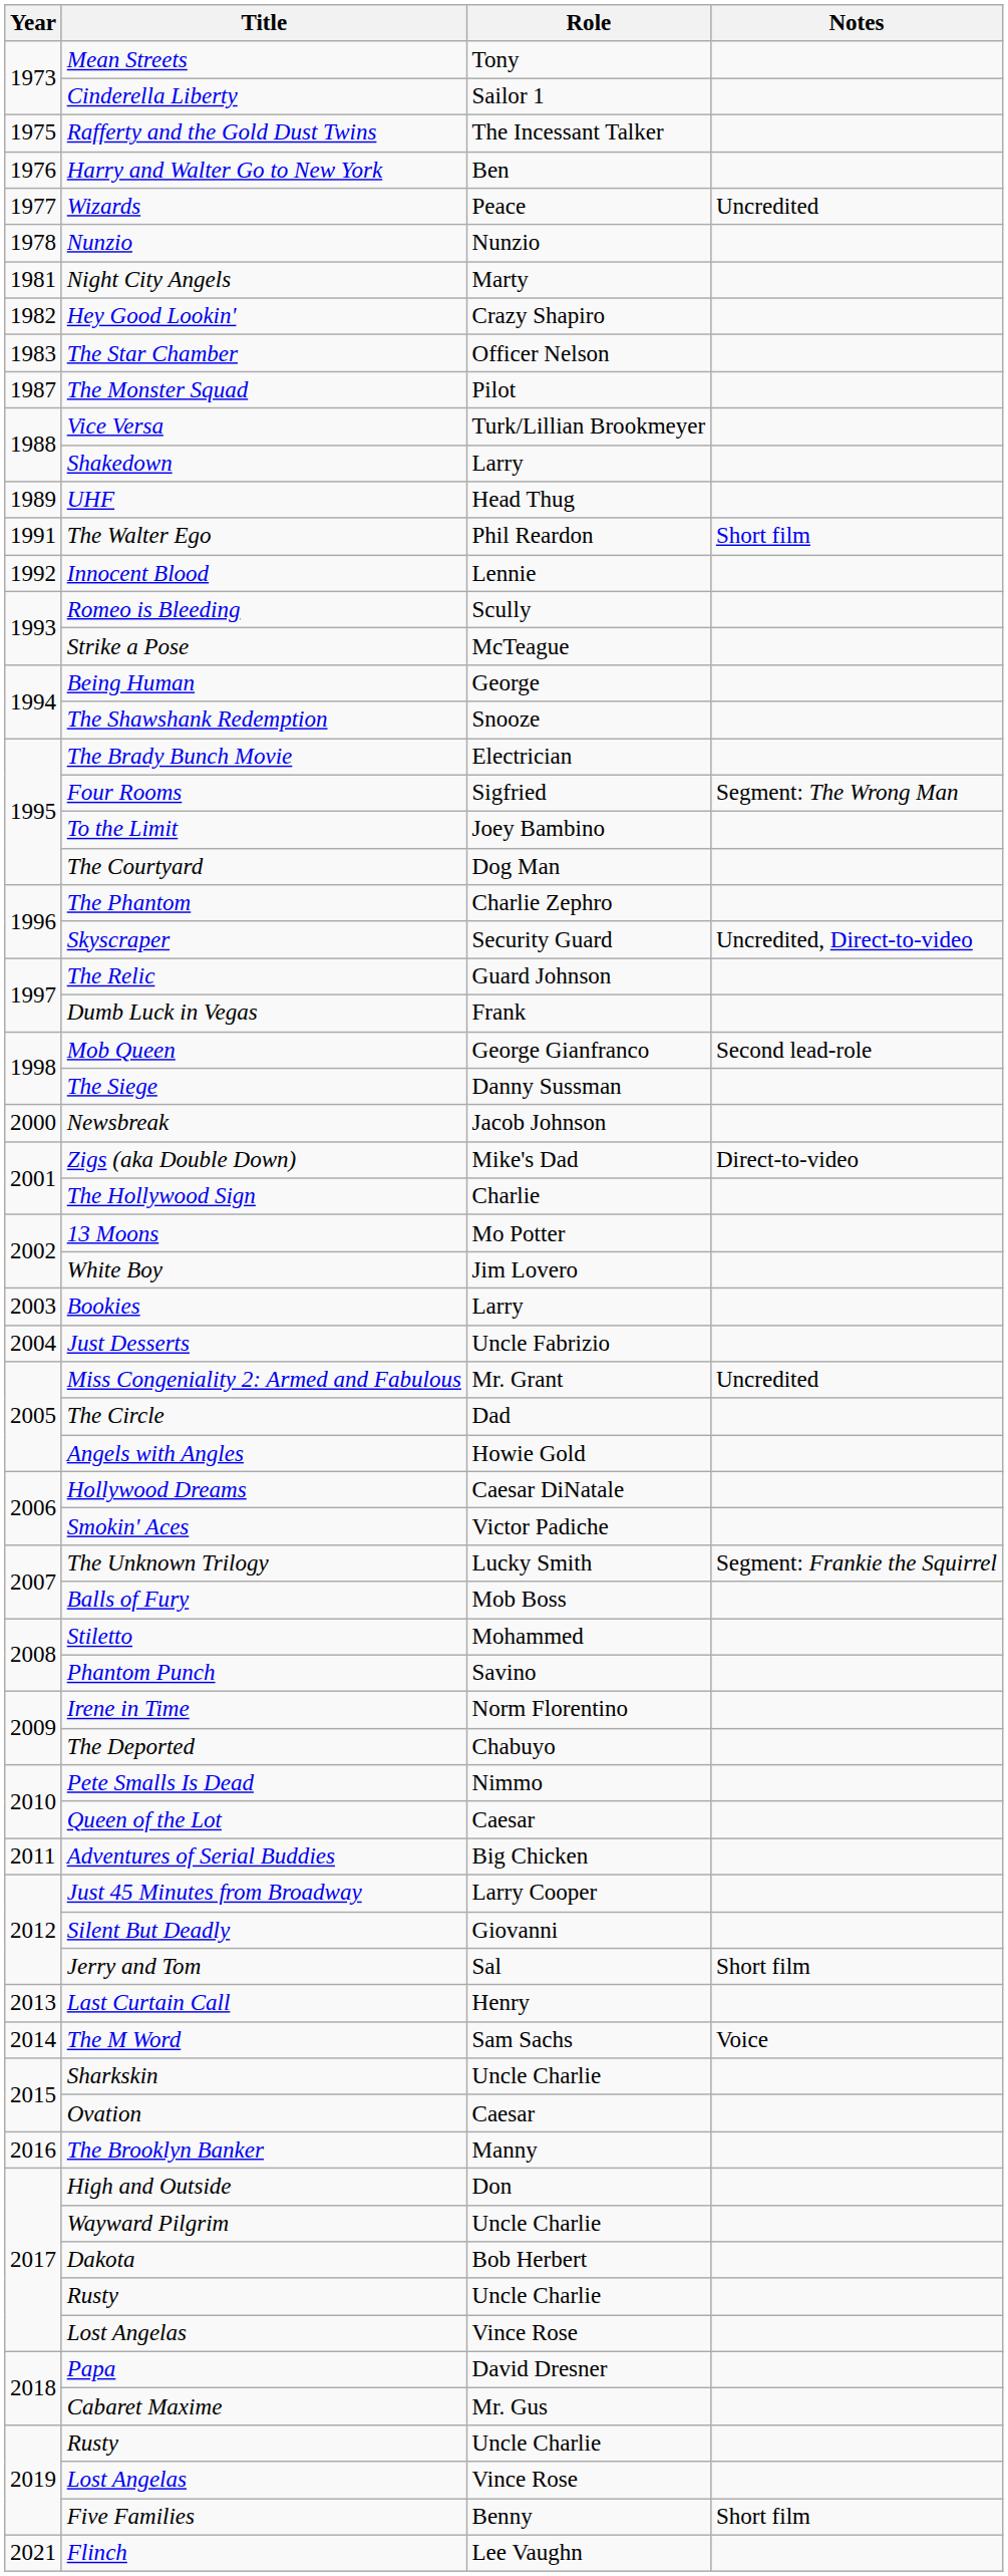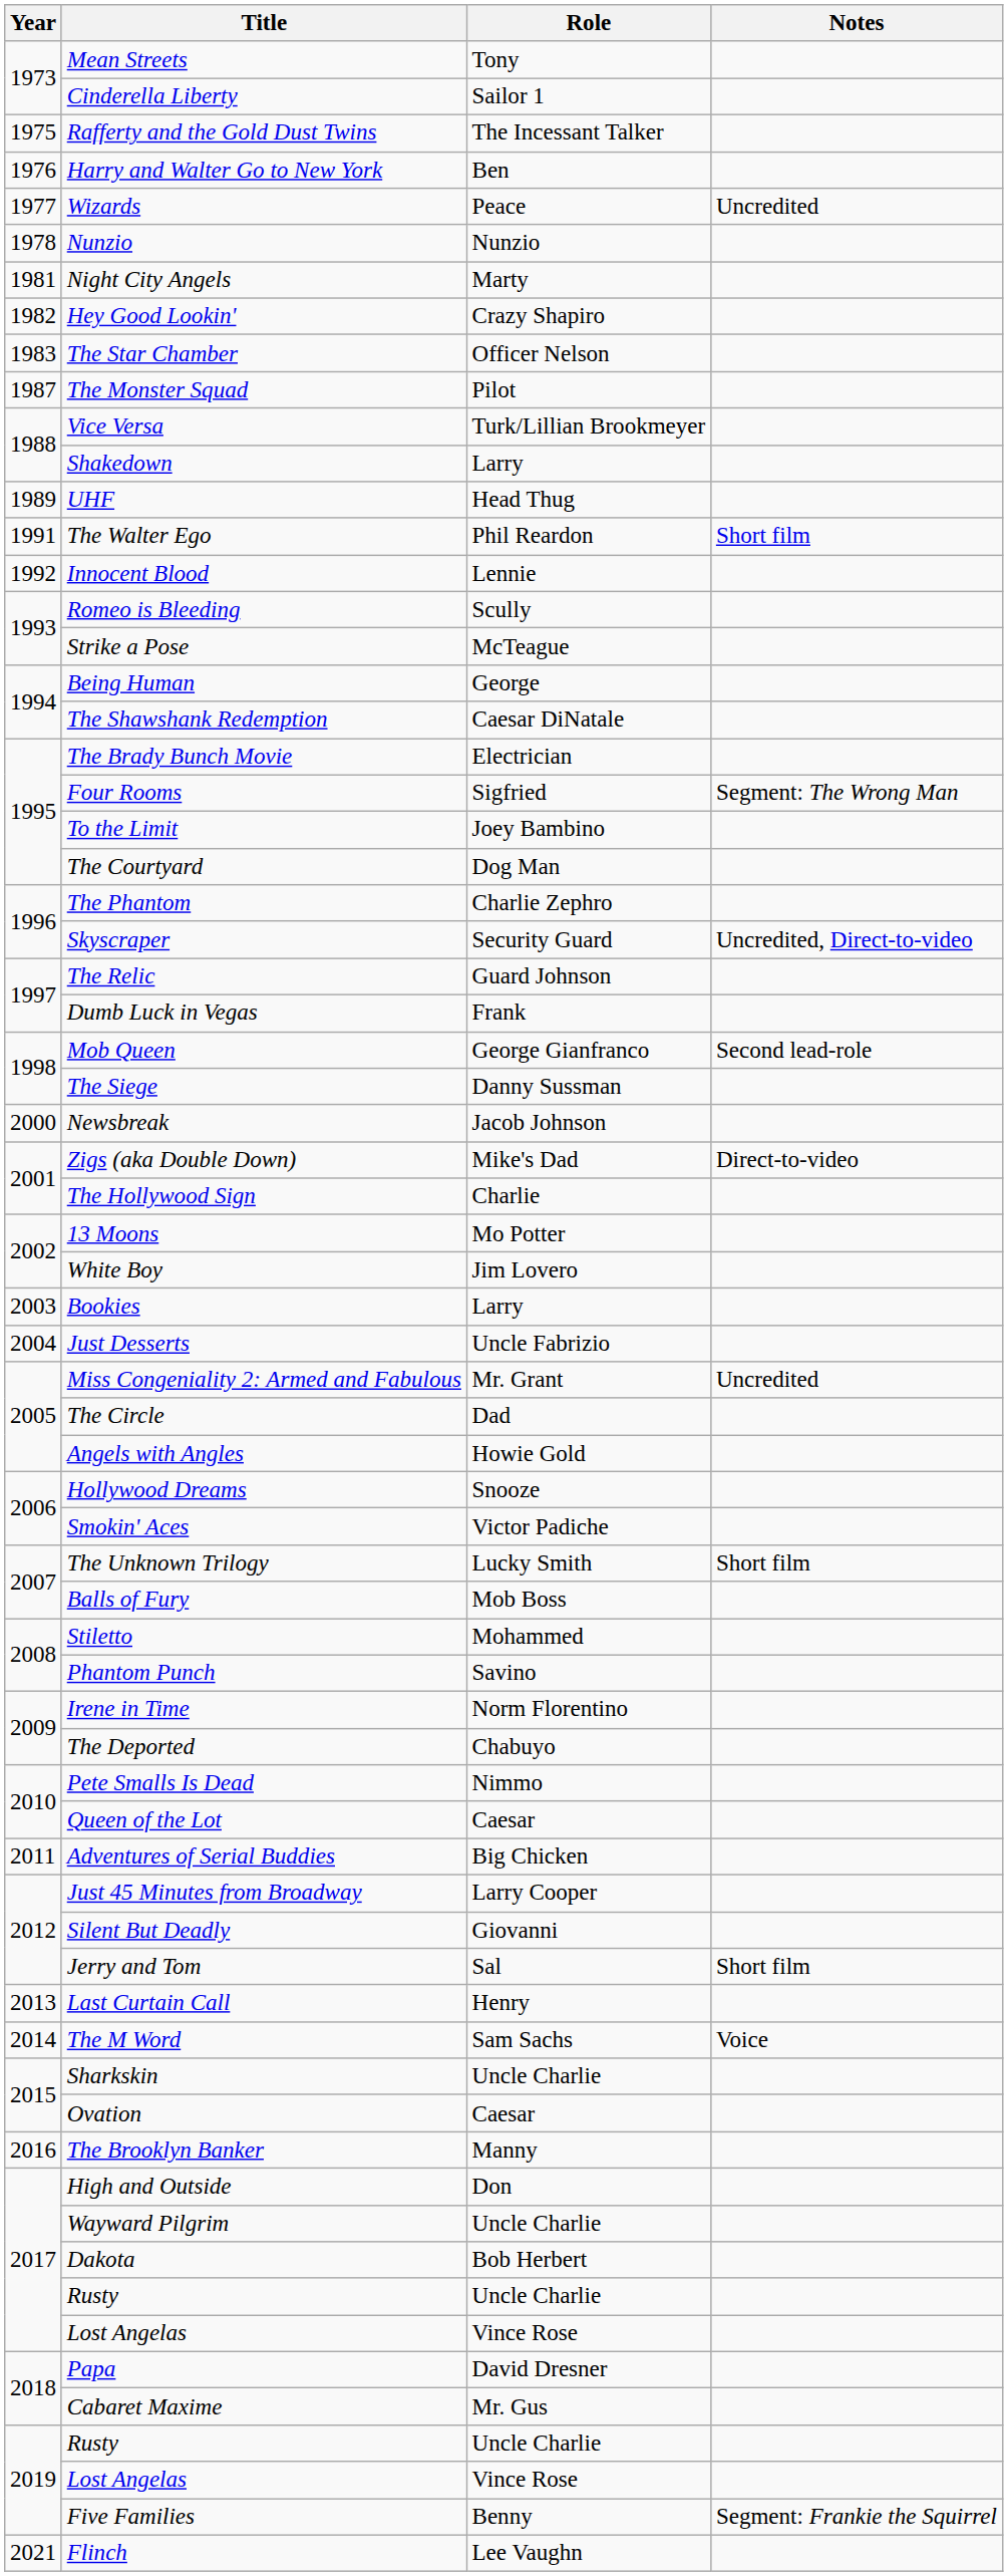 <table class="wikitable sortable">
 <tr>
 <th>Year</th>
 <th>Title</th>
 <th>Role</th>
 <th class="unsortable">Notes</th>
 </tr>
 <tr>
 <td rowspan=2>1973</td>
 <td><em><a href='#'>Mean Streets</a></em></td>
 <td>Tony</td>
 <td></td>
 </tr>
 <tr>
 <td><em><a href='#'>Cinderella Liberty</a></em></td>
 <td>Sailor 1</td>
 <td></td>
 </tr>
 <tr>
 <td>1975</td>
 <td><em><a href='#'>Rafferty and the Gold Dust Twins</a></em></td>
 <td>The Incessant Talker</td>
 <td></td>
 </tr>
 <tr>
 <td>1976</td>
 <td><em><a href='#'>Harry and Walter Go to New York</a></em></td>
 <td>Ben</td>
 <td></td>
 </tr>
 <tr>
 <td>1977</td>
 <td><em><a href='#'>Wizards</a></em></td>
 <td>Peace</td>
 <td>Uncredited</td>
 </tr>
 <tr>
 <td>1978</td>
 <td><em><a href='#'>Nunzio</a></em></td>
 <td>Nunzio</td>
 <td></td>
 </tr>
 <tr>
 <td>1981</td>
 <td><em>Night City Angels</em></td>
 <td>Marty</td>
 <td></td>
 </tr>
 <tr>
 <td>1982</td>
 <td><em><a href='#'>Hey Good Lookin'</a></em></td>
 <td>Crazy Shapiro</td>
 <td></td>
 </tr>
 <tr>
 <td>1983</td>
 <td><em><a href='#'>The Star Chamber</a></em></td>
 <td>Officer Nelson</td>
 <td></td>
 </tr>
 <tr>
 <td>1987</td>
 <td><em><a href='#'>The Monster Squad</a></em></td>
 <td>Pilot</td>
 <td></td>
 </tr>
 <tr>
 <td rowspan=2>1988</td>
 <td><em><a href='#'>Vice Versa</a></em></td>
 <td>Turk/Lillian Brookmeyer</td>
 <td></td>
 </tr>
 <tr>
 <td><em><a href='#'>Shakedown</a></em></td>
 <td>Larry</td>
 <td></td>
 </tr>
 <tr>
 <td>1989</td>
 <td><em><a href='#'>UHF</a></em></td>
 <td>Head Thug</td>
 <td></td>
 </tr>
 <tr>
 <td>1991</td>
 <td><em>The Walter Ego</em></td>
 <td>Phil Reardon</td>
 <td><a href='#'>Short film</a></td>
 </tr>
 <tr>
 <td>1992</td>
 <td><em><a href='#'>Innocent Blood</a></em></td>
 <td>Lennie</td>
 <td></td>
 </tr>
 <tr>
 <td rowspan=2>1993</td>
 <td><em><a href='#'>Romeo is Bleeding</a></em></td>
 <td>Scully</td>
 <td></td>
 </tr>
 <tr>
 <td><em>Strike a Pose</em></td>
 <td>McTeague</td>
 <td></td>
 </tr>
 <tr>
 <td rowspan=2>1994</td>
 <td><em><a href='#'>Being Human</a></em></td>
 <td>George</td>
 <td></td>
 </tr>
 <tr>
 <td><em><a href='#'>The Shawshank Redemption</a></em></td>
-<td>Snooze</td>
+<td>Caesar DiNatale</td>
 <td></td>
 </tr>
 <tr>
 <td rowspan=4>1995</td>
 <td><em><a href='#'>The Brady Bunch Movie</a></em></td>
 <td>Electrician</td>
 <td></td>
 </tr>
 <tr>
 <td><em><a href='#'>Four Rooms</a></em></td>
 <td>Sigfried</td>
 <td>Segment: <em>The Wrong Man</em></td>
 </tr>
 <tr>
 <td><em><a href='#'>To the Limit</a></em></td>
 <td>Joey Bambino</td>
 <td></td>
 </tr>
 <tr>
 <td><em>The Courtyard</em></td>
 <td>Dog Man</td>
 <td></td>
 </tr>
 <tr>
 <td rowspan=2>1996</td>
 <td><em><a href='#'>The Phantom</a></em></td>
 <td>Charlie Zephro</td>
 <td></td>
 </tr>
 <tr>
 <td><em><a href='#'>Skyscraper</a></em></td>
 <td>Security Guard</td>
 <td>Uncredited, <a href='#'>Direct-to-video</a></td>
 </tr>
 <tr>
 <td rowspan=2>1997</td>
 <td><em><a href='#'>The Relic</a></em></td>
 <td>Guard Johnson</td>
 <td></td>
 </tr>
 <tr>
 <td><em>Dumb Luck in Vegas</em></td>
 <td>Frank</td>
 <td></td>
 </tr>
 <tr>
 <td rowspan=2>1998</td>
 <td><em><a href='#'>Mob Queen</a></em></td>
 <td>George Gianfranco</td>
 <td>Second lead-role</td>
 </tr>
 <tr>
 <td><em><a href='#'>The Siege</a></em></td>
 <td>Danny Sussman</td>
 <td></td>
 </tr>
 <tr>
 <td>2000</td>
 <td><em>Newsbreak</em></td>
 <td>Jacob Johnson</td>
 <td></td>
 </tr>
 <tr>
 <td rowspan=2>2001</td>
 <td><em><a href='#'>Zigs</a> (aka Double Down)</em></td>
 <td>Mike's Dad</td>
 <td>Direct-to-video</td>
 </tr>
 <tr>
 <td><em><a href='#'>The Hollywood Sign</a></em></td>
 <td>Charlie</td>
 <td></td>
 </tr>
 <tr>
 <td rowspan=2>2002</td>
 <td><em><a href='#'>13 Moons</a></em></td>
 <td>Mo Potter</td>
 <td></td>
 </tr>
 <tr>
 <td><em>White Boy</em></td>
 <td>Jim Lovero</td>
 <td></td>
 </tr>
 <tr>
 <td>2003</td>
 <td><em><a href='#'>Bookies</a></em></td>
 <td>Larry</td>
 <td></td>
 </tr>
 <tr>
 <td>2004</td>
 <td><em><a href='#'>Just Desserts</a></em></td>
 <td>Uncle Fabrizio</td>
 <td></td>
 </tr>
 <tr>
 <td rowspan=3>2005</td>
 <td><em><a href='#'>Miss Congeniality 2: Armed and Fabulous</a></em></td>
 <td>Mr. Grant</td>
 <td>Uncredited</td>
 </tr>
 <tr>
 <td><em>The Circle</em></td>
 <td>Dad</td>
 <td></td>
 </tr>
 <tr>
 <td><em><a href='#'>Angels with Angles</a></em></td>
 <td>Howie Gold</td>
 <td></td>
 </tr>
 <tr>
 <td rowspan=2>2006</td>
 <td><em><a href='#'>Hollywood Dreams</a></em></td>
-<td>Caesar DiNatale</td>
+<td>Snooze</td>
 <td></td>
 </tr>
 <tr>
 <td><em><a href='#'>Smokin' Aces</a></em></td>
 <td>Victor Padiche</td>
 <td></td>
 </tr>
 <tr>
 <td rowspan=2>2007</td>
 <td><em>The Unknown Trilogy</em></td>
 <td>Lucky Smith</td>
-<td>Segment: <em>Frankie the Squirrel</em></td>
+<td>Short film</td>
 </tr>
 <tr>
 <td><em><a href='#'>Balls of Fury</a></em></td>
 <td>Mob Boss</td>
 <td></td>
 </tr>
 <tr>
 <td rowspan=2>2008</td>
 <td><em><a href='#'>Stiletto</a></em></td>
 <td>Mohammed</td>
 <td></td>
 </tr>
 <tr>
 <td><em><a href='#'>Phantom Punch</a></em></td>
 <td>Savino</td>
 <td></td>
 </tr>
 <tr>
 <td rowspan=2>2009</td>
 <td><em><a href='#'>Irene in Time</a></em></td>
 <td>Norm Florentino</td>
 <td></td>
 </tr>
 <tr>
 <td><em>The Deported</em></td>
 <td>Chabuyo</td>
 <td></td>
 </tr>
 <tr>
 <td rowspan=2>2010</td>
 <td><em><a href='#'>Pete Smalls Is Dead</a></em></td>
 <td>Nimmo</td>
 <td></td>
 </tr>
 <tr>
 <td><em><a href='#'>Queen of the Lot</a></em></td>
 <td>Caesar</td>
 <td></td>
 </tr>
 <tr>
 <td>2011</td>
 <td><em><a href='#'>Adventures of Serial Buddies</a></em></td>
 <td>Big Chicken</td>
 <td></td>
 </tr>
 <tr>
 <td rowspan=3>2012</td>
 <td><em><a href='#'>Just 45 Minutes from Broadway</a></em></td>
 <td>Larry Cooper</td>
 <td></td>
 </tr>
 <tr>
 <td><em><a href='#'>Silent But Deadly</a></em></td>
 <td>Giovanni</td>
 <td></td>
 </tr>
 <tr>
 <td><em>Jerry and Tom</em></td>
 <td>Sal</td>
 <td>Short film</td>
 </tr>
 <tr>
 <td>2013</td>
 <td><em><a href='#'>Last Curtain Call</a></em></td>
 <td>Henry</td>
 <td></td>
 </tr>
 <tr>
 <td>2014</td>
 <td><em><a href='#'>The M Word</a></em></td>
 <td>Sam Sachs</td>
 <td>Voice</td>
 </tr>
 <tr>
 <td rowspan=2>2015</td>
 <td><em>Sharkskin</em></td>
 <td>Uncle Charlie</td>
 <td></td>
 </tr>
 <tr>
 <td><em>Ovation</em></td>
 <td>Caesar</td>
 <td></td>
 </tr>
 <tr>
 <td>2016</td>
 <td><em><a href='#'>The Brooklyn Banker</a></em></td>
 <td>Manny</td>
 <td></td>
 </tr>
 <tr>
 <td rowspan=5>2017</td>
 <td><em>High and Outside</em></td>
 <td>Don</td>
 <td></td>
 </tr>
 <tr>
 <td><em>Wayward Pilgrim</em></td>
 <td>Uncle Charlie</td>
 <td></td>
 </tr>
 <tr>
 <td><em>Dakota</em></td>
 <td>Bob Herbert</td>
 <td></td>
 </tr>
 <tr>
 <td><em>Rusty</em></td>
 <td>Uncle Charlie</td>
 <td></td>
 </tr>
 <tr>
 <td><em>Lost Angelas</em></td>
 <td>Vince Rose</td>
 <td></td>
 </tr>
 <tr>
 <td rowspan=2>2018</td>
 <td><em><a href='#'>Papa</a></em></td>
 <td>David Dresner</td>
 <td></td>
 </tr>
 <tr>
 <td><em>Cabaret Maxime</em></td>
 <td>Mr. Gus</td>
 <td></td>
 </tr>
 <tr>
 <td rowspan=3>2019</td>
 <td><em>Rusty</em></td>
 <td>Uncle Charlie</td>
 <td></td>
 </tr>
 <tr>
 <td><em><a href='#'>Lost Angelas</a></em></td>
 <td>Vince Rose</td>
 <td></td>
 </tr>
 <tr>
 <td><em>Five Families</em></td>
 <td>Benny</td>
-<td>Short film</td>
+<td>Segment: <em>Frankie the Squirrel</em></td>
 </tr>
 <tr>
 <td>2021</td>
 <td><em><a href='#'>Flinch</a></em></td>
 <td>Lee Vaughn</td>
 <td></td>
 </tr>
 </table>
